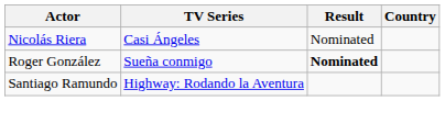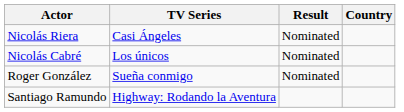 <table class="wikitable">
 <tr>
 <th>Actor</th>
 <th>TV Series</th>
 <th>Result</th>
 <th>Country</th>
 </tr>
 <tr>
 <td><a href='#'>Nicolás Riera</a></td>
 <td><a href='#'>Casi Ángeles</a></td>
 <td>Nominated</td>
 <td></td>
 </tr>
 <tr>
+<td><a href='#'>Nicolás Cabré</a></td>
+<td><a href='#'>Los únicos</a></td>
+<td>Nominated</td>
+<td></td>
+</tr>
+<tr>
 <td>Roger González</td>
 <td><a href='#'>Sueña conmigo</a></td>
-<td><strong>Nominated</strong></td>
+<td>Nominated</td>
 <td></td>
 </tr>
 <tr>
 <td>Santiago Ramundo</td>
 <td><a href='#'>Highway: Rodando la Aventura</a></td>
 <td></td>
 <td></td>
 </tr>
 </table>
